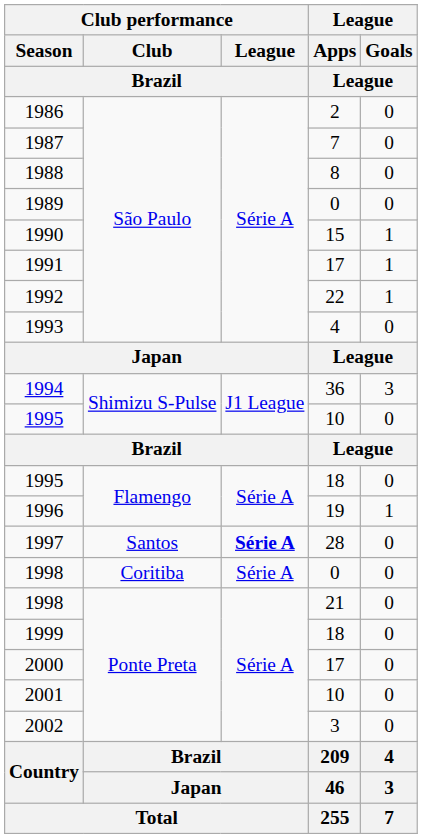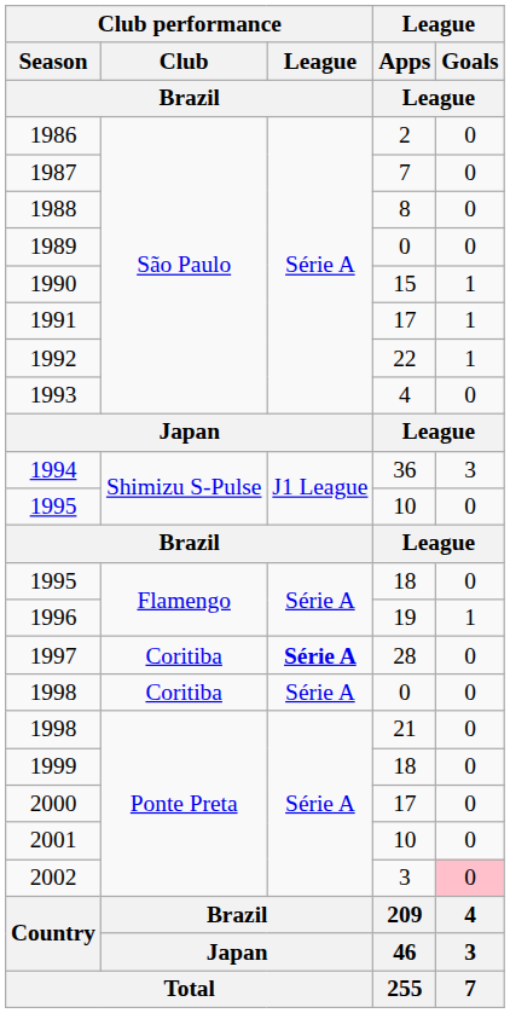 <table class="wikitable" style="text-align:center;">
 <tr>
 <th colspan=3>Club performance</th>
 <th colspan=2>League</th>
 </tr>
 <tr>
 <th>Season</th>
 <th>Club</th>
 <th>League</th>
 <th>Apps</th>
 <th>Goals</th>
 </tr>
 <tr>
 <th colspan=3>Brazil</th>
 <th colspan=2>League</th>
 </tr>
 <tr>
 <td>1986</td>
 <td rowspan="8"><a href='#'>São Paulo</a></td>
 <td rowspan="8"><a href='#'>Série A</a></td>
 <td>2</td>
 <td>0</td>
 </tr>
 <tr>
 <td>1987</td>
 <td>7</td>
 <td>0</td>
 </tr>
 <tr>
 <td>1988</td>
 <td>8</td>
 <td>0</td>
 </tr>
 <tr>
 <td>1989</td>
 <td>0</td>
 <td>0</td>
 </tr>
 <tr>
 <td>1990</td>
 <td>15</td>
 <td>1</td>
 </tr>
 <tr>
 <td>1991</td>
 <td>17</td>
 <td>1</td>
 </tr>
 <tr>
 <td>1992</td>
 <td>22</td>
 <td>1</td>
 </tr>
 <tr>
 <td>1993</td>
 <td>4</td>
 <td>0</td>
 </tr>
 <tr>
 <th colspan=3>Japan</th>
 <th colspan=2>League</th>
 </tr>
 <tr>
 <td><a href='#'>1994</a></td>
 <td rowspan="2"><a href='#'>Shimizu S-Pulse</a></td>
 <td rowspan="2"><a href='#'>J1 League</a></td>
 <td>36</td>
 <td>3</td>
 </tr>
 <tr>
 <td><a href='#'>1995</a></td>
 <td>10</td>
 <td>0</td>
 </tr>
 <tr>
 <th colspan=3>Brazil</th>
 <th colspan=2>League</th>
 </tr>
 <tr>
 <td>1995</td>
 <td rowspan="2"><a href='#'>Flamengo</a></td>
 <td rowspan="2"><a href='#'>Série A</a></td>
 <td>18</td>
 <td>0</td>
 </tr>
 <tr>
 <td>1996</td>
 <td>19</td>
 <td>1</td>
 </tr>
 <tr>
 <td>1997</td>
-<td><a href='#'>Santos</a></td>
+<td><a href='#'>Coritiba</a></td>
 <td><strong><a href='#'>Série A</a></strong></td>
 <td>28</td>
 <td>0</td>
 </tr>
 <tr>
 <td>1998</td>
 <td><a href='#'>Coritiba</a></td>
 <td><a href='#'>Série A</a></td>
 <td>0</td>
 <td>0</td>
 </tr>
 <tr>
 <td>1998</td>
 <td rowspan="5"><a href='#'>Ponte Preta</a></td>
 <td rowspan="5"><a href='#'>Série A</a></td>
 <td>21</td>
 <td>0</td>
 </tr>
 <tr>
 <td>1999</td>
 <td>18</td>
 <td>0</td>
 </tr>
 <tr>
 <td>2000</td>
 <td>17</td>
 <td>0</td>
 </tr>
 <tr>
 <td>2001</td>
 <td>10</td>
 <td>0</td>
 </tr>
 <tr>
 <td>2002</td>
 <td>3</td>
-<td>0</td>
+<td style="background: pink;">0</td>
 </tr>
 <tr>
 <th rowspan=2>Country</th>
 <th colspan=2>Brazil</th>
 <th>209</th>
 <th>4</th>
 </tr>
 <tr>
 <th colspan=2>Japan</th>
 <th>46</th>
 <th>3</th>
 </tr>
 <tr>
 <th colspan=3>Total</th>
 <th>255</th>
 <th>7</th>
 </tr>
 </table>
